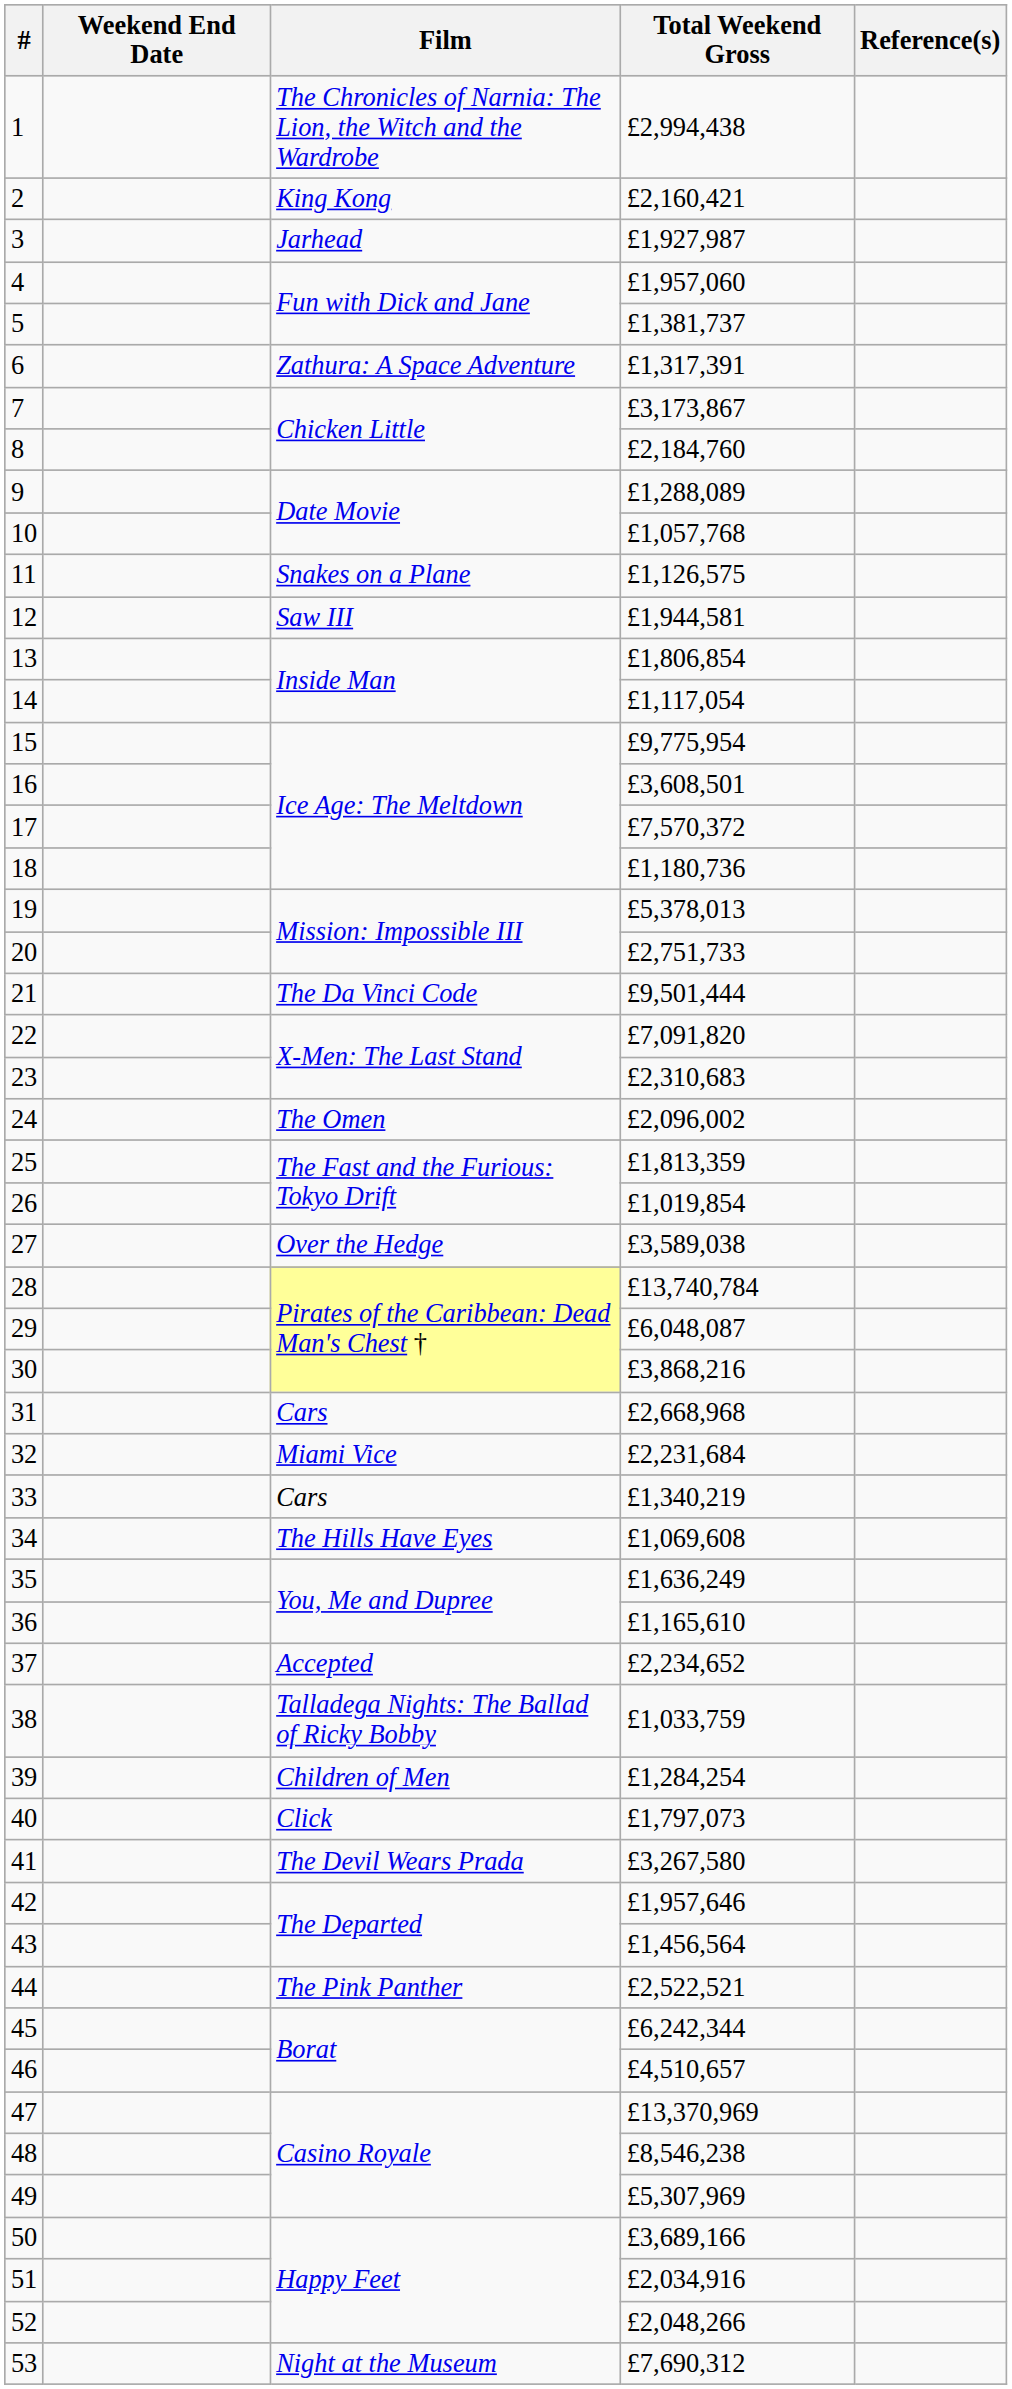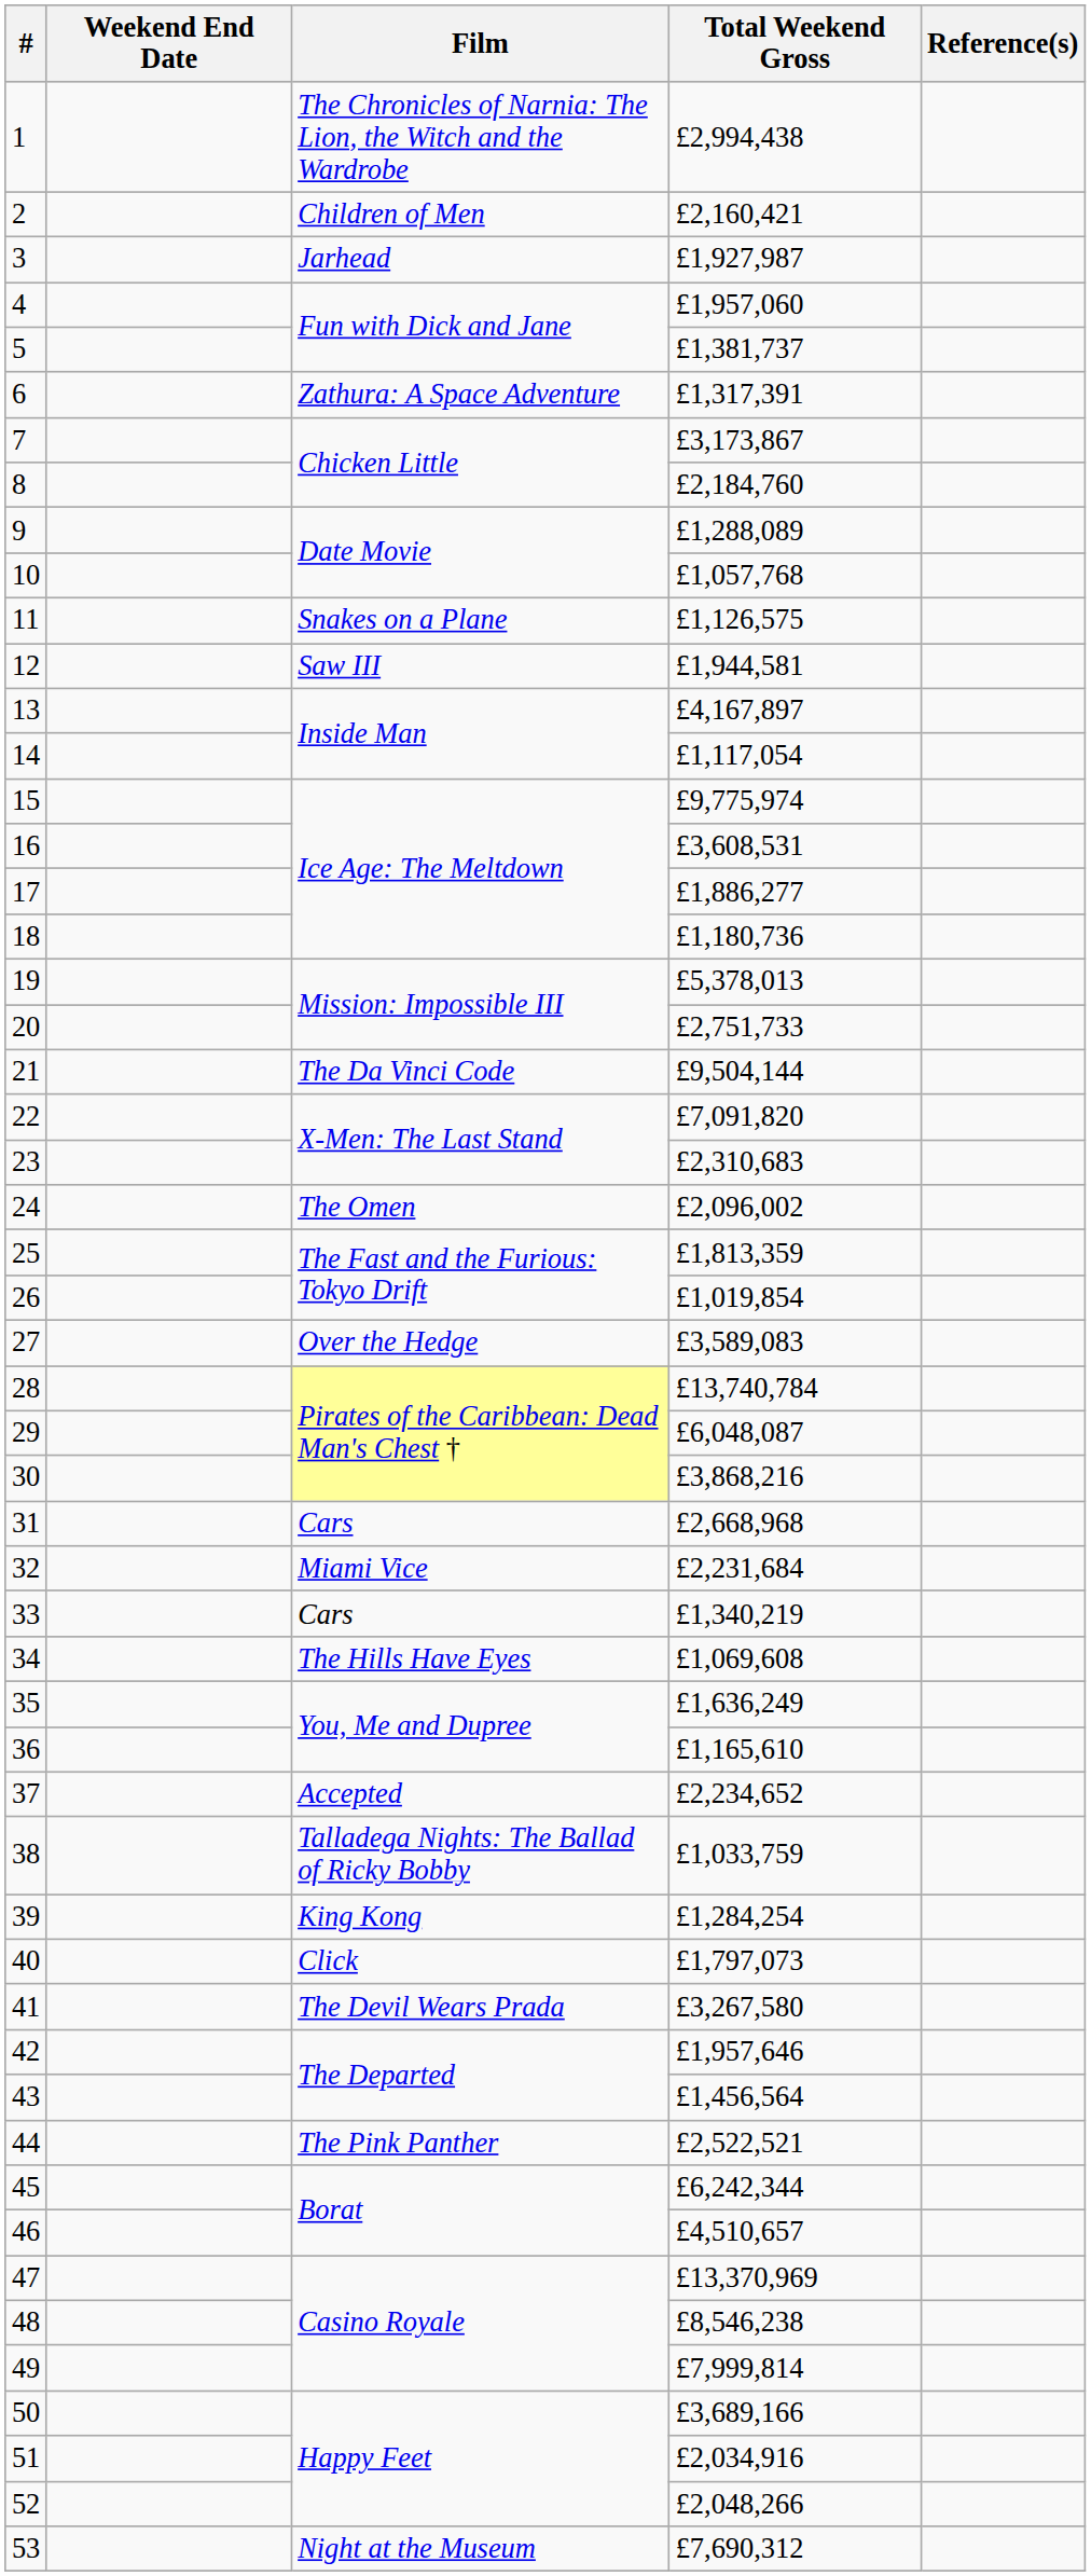 <table class="wikitable sortable">
 <tr>
 <th abbr="Week">#</th>
 <th abbr="Date" style="width:130px">Weekend End Date</th>
 <th width="35%">Film</th>
 <th abbr="Gross">Total Weekend Gross</th>
 <th>Reference(s)</th>
 </tr>
 <tr>
 <td>1</td>
 <td></td>
 <td><em><a href='#'>The Chronicles of Narnia: The Lion, the Witch and the Wardrobe</a></em> </td>
 <td>£2,994,438</td>
 <td></td>
 </tr>
 <tr>
 <td>2</td>
 <td></td>
-<td><em><a href='#'>King Kong</a></em> </td>
+<td><em><a href='#'>Children of Men</a></em></td>
 <td>£2,160,421</td>
 <td></td>
 </tr>
 <tr>
 <td>3</td>
 <td></td>
 <td><em><a href='#'>Jarhead</a></em></td>
 <td>£1,927,987</td>
 <td></td>
 </tr>
 <tr>
 <td>4</td>
 <td></td>
 <td rowspan="2"><em><a href='#'>Fun with Dick and Jane</a></em></td>
 <td>£1,957,060</td>
 <td></td>
 </tr>
 <tr>
 <td>5</td>
 <td></td>
 <td>£1,381,737</td>
 <td></td>
 </tr>
 <tr>
 <td>6</td>
 <td></td>
 <td><em><a href='#'>Zathura: A Space Adventure</a></em></td>
 <td>£1,317,391</td>
 <td></td>
 </tr>
 <tr>
 <td>7</td>
 <td></td>
 <td rowspan="2"><em><a href='#'>Chicken Little</a></em></td>
 <td>£3,173,867</td>
 <td></td>
 </tr>
 <tr>
 <td>8</td>
 <td></td>
 <td>£2,184,760</td>
 <td></td>
 </tr>
 <tr>
 <td>9</td>
 <td></td>
 <td rowspan="2"><em><a href='#'>Date Movie</a></em></td>
 <td>£1,288,089</td>
 <td></td>
 </tr>
 <tr>
 <td>10</td>
 <td></td>
 <td>£1,057,768</td>
 <td></td>
 </tr>
 <tr>
 <td>11</td>
 <td></td>
 <td><em><a href='#'>Snakes on a Plane</a></em></td>
 <td>£1,126,575</td>
 <td></td>
 </tr>
 <tr>
 <td>12</td>
 <td></td>
 <td><em><a href='#'>Saw III</a></em></td>
 <td>£1,944,581</td>
 <td></td>
 </tr>
 <tr>
 <td>13</td>
 <td></td>
 <td rowspan="2"><em><a href='#'>Inside Man</a></em></td>
-<td>£1,806,854</td>
+<td>£4,167,897</td>
 <td></td>
 </tr>
 <tr>
 <td>14</td>
 <td></td>
 <td>£1,117,054</td>
 <td></td>
 </tr>
 <tr>
 <td>15</td>
 <td></td>
 <td rowspan="4"><em><a href='#'>Ice Age: The Meltdown</a></em></td>
-<td>£9,775,954</td>
+<td>£9,775,974</td>
 <td></td>
 </tr>
 <tr>
 <td>16</td>
 <td></td>
-<td>£3,608,501</td>
+<td>£3,608,531</td>
 <td></td>
 </tr>
 <tr>
 <td>17</td>
 <td></td>
-<td>£7,570,372</td>
+<td>£1,886,277</td>
 <td></td>
 </tr>
 <tr>
 <td>18</td>
 <td></td>
 <td>£1,180,736</td>
 <td></td>
 </tr>
 <tr>
 <td>19</td>
 <td></td>
 <td rowspan="2"><em><a href='#'>Mission: Impossible III</a></em></td>
 <td>£5,378,013</td>
 <td></td>
 </tr>
 <tr>
 <td>20</td>
 <td></td>
 <td>£2,751,733</td>
 <td></td>
 </tr>
 <tr>
 <td>21</td>
 <td></td>
 <td><em><a href='#'>The Da Vinci Code</a></em></td>
-<td>£9,501,444</td>
+<td>£9,504,144</td>
 <td></td>
 </tr>
 <tr>
 <td>22</td>
 <td></td>
 <td rowspan="2"><em><a href='#'>X-Men: The Last Stand</a></em></td>
 <td>£7,091,820</td>
 <td></td>
 </tr>
 <tr>
 <td>23</td>
 <td></td>
 <td>£2,310,683</td>
 <td></td>
 </tr>
 <tr>
 <td>24</td>
 <td></td>
 <td><em><a href='#'>The Omen</a></em></td>
 <td>£2,096,002</td>
 <td></td>
 </tr>
 <tr>
 <td>25</td>
 <td></td>
 <td rowspan="2"><em><a href='#'>The Fast and the Furious: Tokyo Drift</a></em></td>
 <td>£1,813,359</td>
 <td></td>
 </tr>
 <tr>
 <td>26</td>
 <td></td>
 <td>£1,019,854</td>
 <td></td>
 </tr>
 <tr>
 <td>27</td>
 <td></td>
 <td><em><a href='#'>Over the Hedge</a></em></td>
-<td>£3,589,038</td>
+<td>£3,589,083</td>
 <td></td>
 </tr>
 <tr>
 <td>28</td>
 <td></td>
 <td rowspan="3" style="background-color:#FFFF99"><em><a href='#'>Pirates of the Caribbean: Dead Man's Chest</a></em> †</td>
 <td>£13,740,784</td>
 <td></td>
 </tr>
 <tr>
 <td>29</td>
 <td></td>
 <td>£6,048,087</td>
 <td></td>
 </tr>
 <tr>
 <td>30</td>
 <td></td>
 <td>£3,868,216</td>
 <td></td>
 </tr>
 <tr>
 <td>31</td>
 <td></td>
 <td><em><a href='#'>Cars</a></em></td>
 <td>£2,668,968</td>
 <td></td>
 </tr>
 <tr>
 <td>32</td>
 <td></td>
 <td><em><a href='#'>Miami Vice</a></em></td>
 <td>£2,231,684</td>
 <td></td>
 </tr>
 <tr>
 <td>33</td>
 <td></td>
 <td><em>Cars</em></td>
 <td>£1,340,219</td>
 <td></td>
 </tr>
 <tr>
 <td>34</td>
 <td></td>
 <td><em><a href='#'>The Hills Have Eyes</a></em></td>
 <td>£1,069,608</td>
 <td></td>
 </tr>
 <tr>
 <td>35</td>
 <td></td>
 <td rowspan="2"><em><a href='#'>You, Me and Dupree</a></em></td>
 <td>£1,636,249</td>
 <td></td>
 </tr>
 <tr>
 <td>36</td>
 <td></td>
 <td>£1,165,610</td>
 <td></td>
 </tr>
 <tr>
 <td>37</td>
 <td></td>
 <td><em><a href='#'>Accepted</a></em></td>
 <td>£2,234,652</td>
 <td></td>
 </tr>
 <tr>
 <td>38</td>
 <td></td>
 <td><em><a href='#'>Talladega Nights: The Ballad of Ricky Bobby</a></em></td>
 <td>£1,033,759</td>
 <td></td>
 </tr>
 <tr>
 <td>39</td>
 <td></td>
-<td><em><a href='#'>Children of Men</a></em></td>
+<td><em><a href='#'>King Kong</a></em> </td>
 <td>£1,284,254</td>
 <td></td>
 </tr>
 <tr>
 <td>40</td>
 <td></td>
 <td><em><a href='#'>Click</a></em></td>
 <td>£1,797,073</td>
 <td></td>
 </tr>
 <tr>
 <td>41</td>
 <td></td>
 <td><em><a href='#'>The Devil Wears Prada</a></em></td>
 <td>£3,267,580</td>
 <td></td>
 </tr>
 <tr>
 <td>42</td>
 <td></td>
 <td rowspan="2"><em><a href='#'>The Departed</a></em></td>
 <td>£1,957,646</td>
 <td></td>
 </tr>
 <tr>
 <td>43</td>
 <td></td>
 <td>£1,456,564</td>
 <td></td>
 </tr>
 <tr>
 <td>44</td>
 <td></td>
 <td><em><a href='#'>The Pink Panther</a></em></td>
 <td>£2,522,521</td>
 <td></td>
 </tr>
 <tr>
 <td>45</td>
 <td></td>
 <td rowspan="2"><em><a href='#'>Borat</a></em></td>
 <td>£6,242,344</td>
 <td></td>
 </tr>
 <tr>
 <td>46</td>
 <td></td>
 <td>£4,510,657</td>
 <td></td>
 </tr>
 <tr>
 <td>47</td>
 <td></td>
 <td rowspan="3"><em><a href='#'>Casino Royale</a></em></td>
 <td>£13,370,969</td>
 <td></td>
 </tr>
 <tr>
 <td>48</td>
 <td></td>
 <td>£8,546,238</td>
 <td></td>
 </tr>
 <tr>
 <td>49</td>
 <td></td>
-<td>£5,307,969</td>
+<td>£7,999,814</td>
 <td></td>
 </tr>
 <tr>
 <td>50</td>
 <td></td>
 <td rowspan="3"><em><a href='#'>Happy Feet</a></em></td>
 <td>£3,689,166</td>
 <td></td>
 </tr>
 <tr>
 <td>51</td>
 <td></td>
 <td>£2,034,916</td>
 <td></td>
 </tr>
 <tr>
 <td>52</td>
 <td></td>
 <td>£2,048,266</td>
 <td></td>
 </tr>
 <tr>
 <td>53</td>
 <td></td>
 <td><em><a href='#'>Night at the Museum</a></em></td>
 <td>£7,690,312</td>
 <td></td>
 </tr>
 </table>
